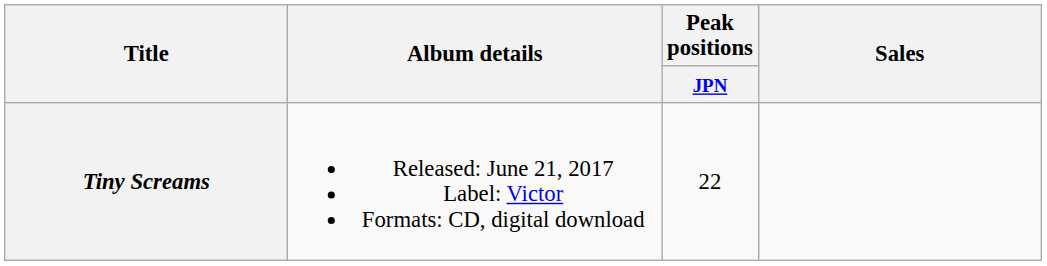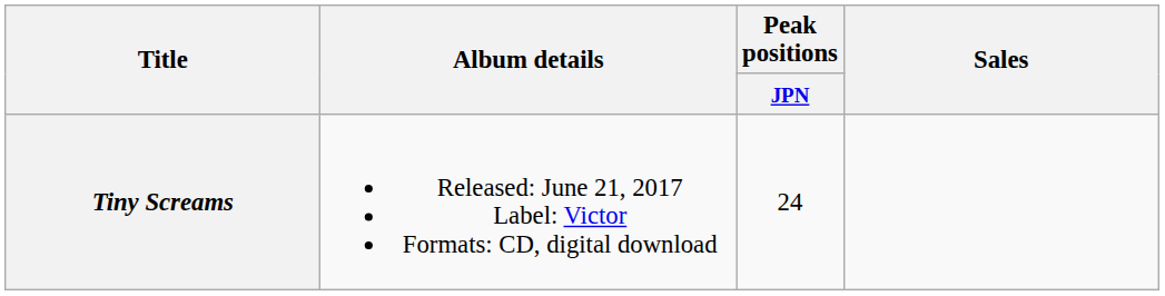 <table class="wikitable plainrowheaders" style="text-align:center;">
 <tr>
 <th style="width:12em;" rowspan="2">Title</th>
 <th style="width:16em;" rowspan="2">Album details</th>
 <th colspan="1">Peak positions</th>
 <th style="width:12em;" rowspan="2">Sales</th>
 </tr>
 <tr>
 <th style="width:2.5em;"><small><a href='#'>JPN</a></small><br></th>
 </tr>
 <tr>
 <th scope="row"><em>Tiny Screams</em></th>
 <td><br><ul><li>Released: June 21, 2017</li><li>Label: <a href='#'>Victor</a></li><li>Formats: CD, digital download</li></ul></td>
-<td>22</td>
+<td>24</td>
 <td></td>
 </tr>
 </table>
